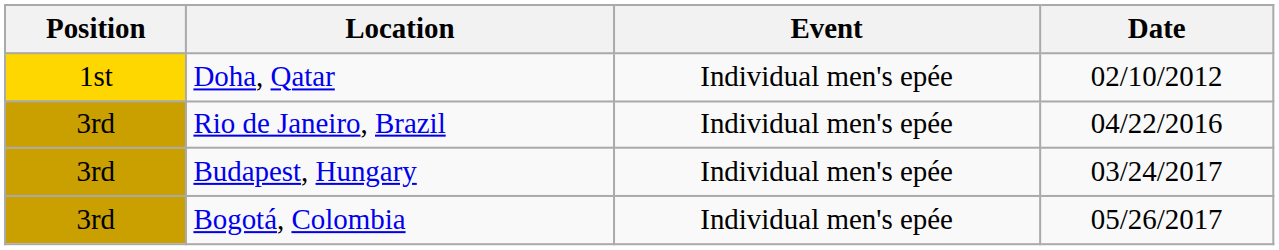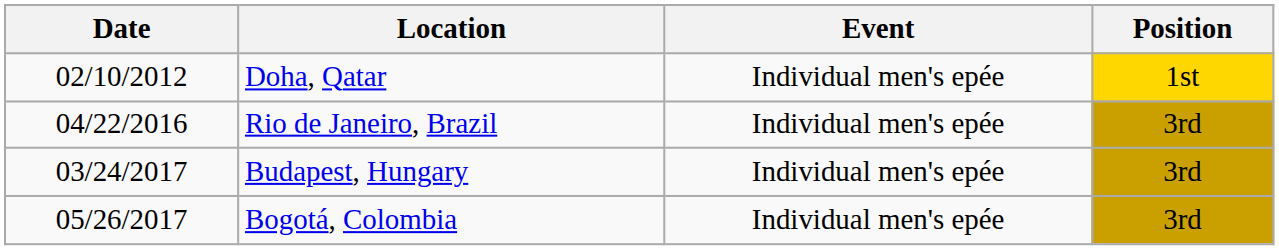 <table class="wikitable" width="50%" style="font-size:90%; text-align:center;">
 <tr>
-<th>Position</th>
+<th>Date</th>
 <th>Location</th>
 <th>Event</th>
-<th>Date</th>
+<th>Position</th>
 </tr>
 <tr>
-<td bgcolor="gold">1st</td>
+<td>02/10/2012</td>
 <td rowspan="1" align="left"> <a href='#'>Doha</a>, <a href='#'>Qatar</a></td>
 <td>Individual men's epée</td>
-<td>02/10/2012</td>
+<td bgcolor="gold">1st</td>
 </tr>
 <tr>
-<td bgcolor="caramel">3rd</td>
+<td>04/22/2016</td>
 <td rowspan="1" align="left"> <a href='#'>Rio de Janeiro</a>, <a href='#'>Brazil</a></td>
 <td>Individual men's epée</td>
-<td>04/22/2016</td>
+<td bgcolor="caramel">3rd</td>
 </tr>
 <tr>
-<td bgcolor="caramel">3rd</td>
+<td>03/24/2017</td>
 <td rowspan="1" align="left"> <a href='#'>Budapest</a>, <a href='#'>Hungary</a></td>
 <td>Individual men's epée</td>
-<td>03/24/2017</td>
+<td bgcolor="caramel">3rd</td>
 </tr>
 <tr>
-<td bgcolor="caramel">3rd</td>
+<td>05/26/2017</td>
 <td rowspan="1" align="left"> <a href='#'>Bogotá</a>, <a href='#'>Colombia</a></td>
 <td>Individual men's epée</td>
-<td>05/26/2017</td>
+<td bgcolor="caramel">3rd</td>
 </tr>
 </table>
